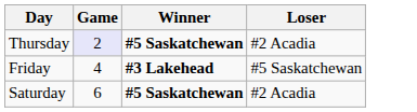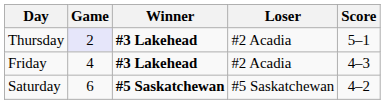 <table class="wikitable">
 <tr>
 <th>Day</th>
 <th>Game</th>
 <th>Winner</th>
 <th>Loser</th>
+<th>Score</th>
 </tr>
 <tr>
 <td>Thursday</td>
 <td style="background: lavender; text-align:center">2</td>
-<td><strong>#5 Saskatchewan</strong></td>
+<td><strong>#3 Lakehead</strong></td>
 <td>#2 Acadia</td>
+<td style="text-align:center">5–1</td>
 </tr>
 <tr>
 <td>Friday</td>
 <td style="text-align:center">4</td>
 <td><strong>#3 Lakehead</strong></td>
-<td>#5 Saskatchewan</td>
+<td>#2 Acadia</td>
+<td style="text-align:center">4–3</td>
 </tr>
 <tr>
 <td>Saturday</td>
 <td style="text-align:center">6</td>
 <td><strong>#5 Saskatchewan</strong></td>
-<td>#2 Acadia</td>
+<td>#5 Saskatchewan</td>
+<td style="text-align:center">4–2</td>
 </tr>
 </table>
